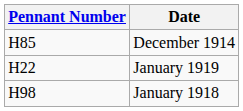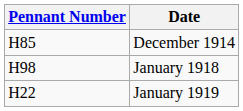 <table class="wikitable" style="text-align:left">
 <tr>
 <th><a href='#'>Pennant Number</a></th>
 <th>Date</th>
 </tr>
 <tr>
 <td>H85</td>
 <td>December 1914</td>
 </tr>
 <tr>
+<td>H98</td>
+<td>January 1918</td>
+</tr>
+<tr>
 <td>H22</td>
 <td>January 1919</td>
 </tr>
 <tr>
-<td>H98</td>
-<td>January 1918</td>
-</tr>
-<tr>
 </tr>
 </table>
